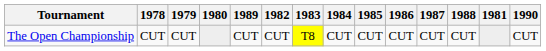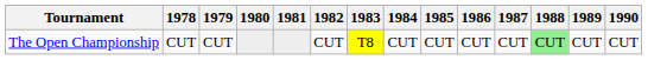 <table class="wikitable" style="font-size:95%;text-align:center;">
 <tr>
 <th>Tournament</th>
 <th>1978</th>
 <th>1979</th>
 <th>1980</th>
-<th>1989</th>
+<th>1981</th>
 <th>1982</th>
 <th>1983</th>
 <th>1984</th>
 <th>1985</th>
 <th>1986</th>
 <th>1987</th>
 <th>1988</th>
-<th>1981</th>
+<th>1989</th>
 <th>1990</th>
 </tr>
 <tr>
 <td align=left><a href='#'>The Open Championship</a></td>
 <td>CUT</td>
 <td>CUT</td>
 <td style="background:#eeeeee;"></td>
-<td>CUT</td>
+<td style="background:#eeeeee;"></td>
 <td>CUT</td>
 <td style="background:yellow;">T8</td>
 <td>CUT</td>
 <td>CUT</td>
 <td>CUT</td>
 <td>CUT</td>
+<td style="background: lightgreen;">CUT</td>
 <td>CUT</td>
-<td style="background:#eeeeee;"></td>
 <td>CUT</td>
 </tr>
 </table>
